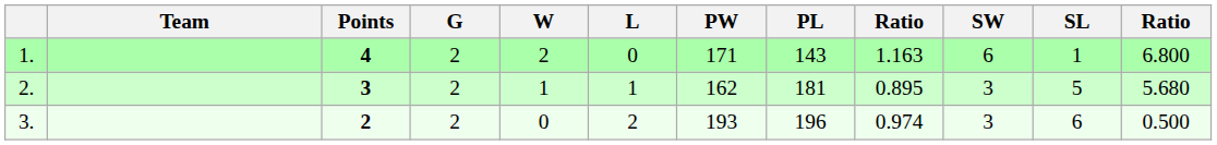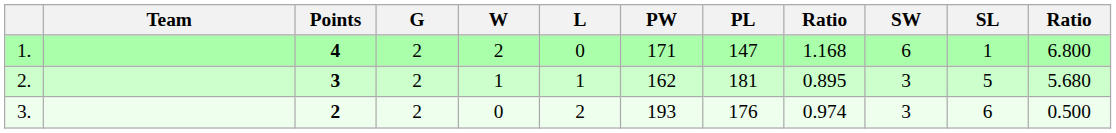 <table class=wikitable style="text-align:center">
 <tr bgcolor="#DCDCDC">
 <th width="25"></th>
 <th width="200">Team</th>
 <th width="60">Points</th>
 <th width="60">G</th>
 <th width="60">W</th>
 <th width="60">L</th>
 <th width="60">PW</th>
 <th width="60">PL</th>
 <th width="60">Ratio</th>
 <th width="60">SW</th>
 <th width="60">SL</th>
 <th width="60">Ratio</th>
 </tr>
 <tr bgcolor=#AAFFAA>
 <td>1.</td>
 <td align=left></td>
 <td><strong>4</strong></td>
 <td>2</td>
 <td>2</td>
 <td>0</td>
 <td>171</td>
-<td>143</td>
-<td>1.163</td>
+<td>147</td>
+<td>1.168</td>
 <td>6</td>
 <td>1</td>
 <td>6.800</td>
 </tr>
 <tr bgcolor=#CCFFCC>
 <td>2.</td>
 <td align=left></td>
 <td><strong>3</strong></td>
 <td>2</td>
 <td>1</td>
 <td>1</td>
 <td>162</td>
 <td>181</td>
 <td>0.895</td>
 <td>3</td>
 <td>5</td>
 <td>5.680</td>
 </tr>
 <tr bgcolor=#EEFFEE>
 <td>3.</td>
 <td align=left></td>
 <td><strong>2</strong></td>
 <td>2</td>
 <td>0</td>
 <td>2</td>
 <td>193</td>
-<td>196</td>
+<td>176</td>
 <td>0.974</td>
 <td>3</td>
 <td>6</td>
 <td>0.500</td>
 </tr>
 </table>
